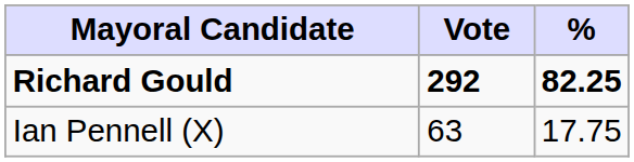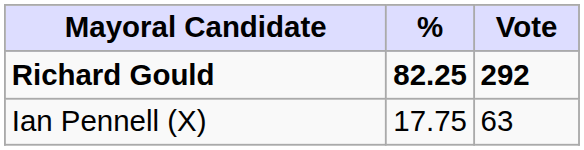 <table class="wikitable">
 <tr>
 <th style="background:#ddf; width:200px;">Mayoral Candidate</th>
+<th style="background:#ddf; width:30px;">%</th>
 <th style="background:#ddf; width:50px;">Vote</th>
-<th style="background:#ddf; width:30px;">%</th>
 </tr>
 <tr>
 <td><strong>Richard Gould</strong></td>
+<td><strong>82.25</strong></td>
 <td><strong>292</strong></td>
-<td><strong>82.25</strong></td>
 </tr>
 <tr>
 <td>Ian Pennell (X)</td>
+<td>17.75</td>
 <td>63</td>
-<td>17.75</td>
 </tr>
 </table>
